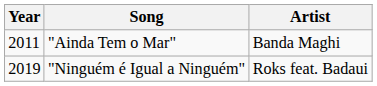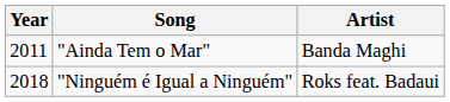 <table class="wikitable">
 <tr>
 <th scope="col">Year</th>
 <th scope="col">Song</th>
 <th scope="col" class="unsortable">Artist</th>
 </tr>
 <tr>
 <td>2011</td>
 <td>"Ainda Tem o Mar"</td>
 <td>Banda Maghi</td>
 </tr>
 <tr>
-<td>2019</td>
+<td>2018</td>
 <td>"Ninguém é Igual a Ninguém"</td>
 <td>Roks feat. Badaui</td>
 </tr>
 </table>
